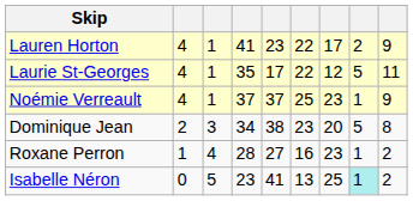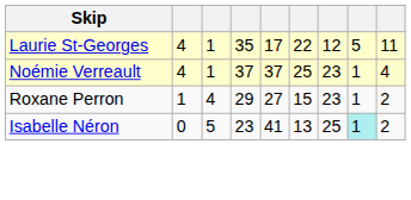 <table class=wikitable>
 <tr>
 <th width=150>Skip</th>
 <th width=20></th>
 <th width=20></th>
 <th width=20></th>
 <th width=20></th>
 <th width=20></th>
 <th width=20></th>
 <th width=20></th>
 <th width=20></th>
-</tr>
-<tr bgcolor=#ffffcc>
-<td><a href='#'>Lauren Horton</a></td>
-<td>4</td>
-<td>1</td>
-<td>41</td>
-<td>23</td>
-<td>22</td>
-<td>17</td>
-<td>2</td>
-<td>9</td>
 </tr>
 <tr bgcolor=#ffffcc>
 <td><a href='#'>Laurie St-Georges</a></td>
 <td>4</td>
 <td>1</td>
 <td>35</td>
 <td>17</td>
 <td>22</td>
 <td>12</td>
 <td>5</td>
 <td>11</td>
 </tr>
 <tr bgcolor=#ffffcc>
 <td><a href='#'>Noémie Verreault</a></td>
 <td>4</td>
 <td>1</td>
 <td>37</td>
 <td>37</td>
 <td>25</td>
 <td>23</td>
 <td>1</td>
-<td>9</td>
-</tr>
-<tr>
-<td>Dominique Jean</td>
-<td>2</td>
-<td>3</td>
-<td>34</td>
-<td>38</td>
-<td>23</td>
-<td>20</td>
-<td>5</td>
-<td>8</td>
+<td>4</td>
 </tr>
 <tr>
 <td>Roxane Perron</td>
 <td>1</td>
 <td>4</td>
-<td>28</td>
+<td>29</td>
 <td>27</td>
-<td>16</td>
+<td>15</td>
 <td>23</td>
 <td>1</td>
 <td>2</td>
 </tr>
 <tr>
 <td><a href='#'>Isabelle Néron</a></td>
 <td>0</td>
 <td>5</td>
 <td>23</td>
 <td>41</td>
 <td>13</td>
 <td>25</td>
 <td style="background: paleturquoise;">1</td>
 <td>2</td>
 </tr>
 </table>
